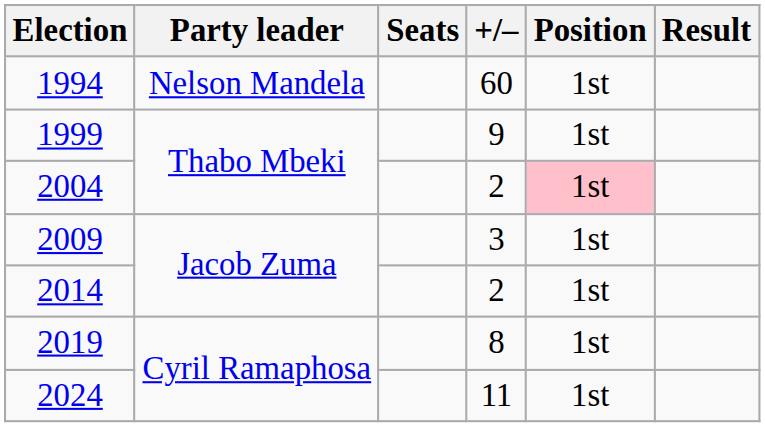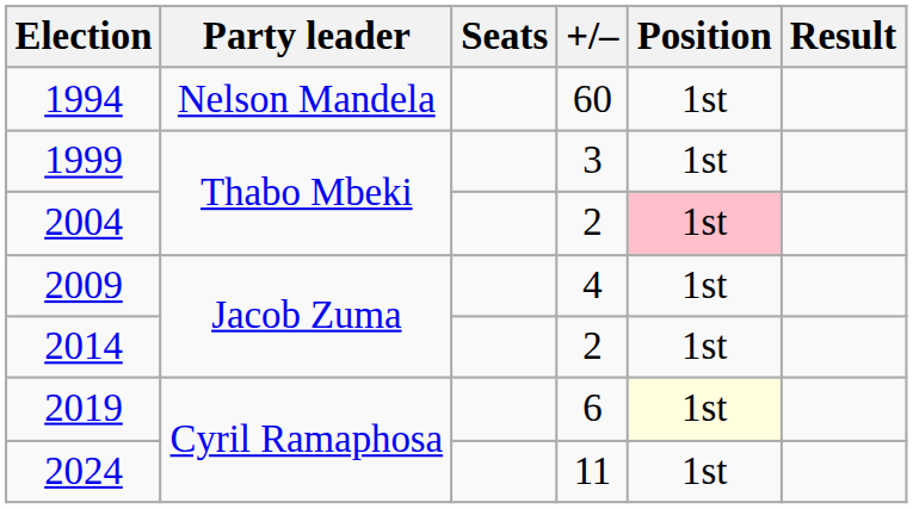 <table class="wikitable" style="text-align:center">
 <tr>
 <th>Election</th>
 <th>Party leader</th>
 <th>Seats</th>
 <th>+/–</th>
 <th>Position</th>
 <th><strong>Result</strong></th>
 </tr>
 <tr>
 <td><a href='#'>1994</a></td>
 <td><a href='#'>Nelson Mandela</a></td>
 <td></td>
 <td> 60</td>
 <td> 1st</td>
 <td></td>
 </tr>
 <tr>
 <td><a href='#'>1999</a></td>
 <td rowspan="2"><a href='#'>Thabo Mbeki</a></td>
 <td></td>
-<td> 9</td>
+<td> 3</td>
 <td> 1st</td>
 <td></td>
 </tr>
 <tr>
 <td><a href='#'>2004</a></td>
 <td></td>
 <td> 2</td>
 <td style="background: pink;"> 1st</td>
 <td></td>
 </tr>
 <tr>
 <td><a href='#'>2009</a></td>
 <td rowspan="2"><a href='#'>Jacob Zuma</a></td>
 <td></td>
-<td> 3</td>
+<td> 4</td>
 <td> 1st</td>
 <td></td>
 </tr>
 <tr>
 <td><a href='#'>2014</a></td>
 <td></td>
 <td> 2</td>
 <td> 1st</td>
 <td></td>
 </tr>
 <tr>
 <td><a href='#'>2019</a></td>
 <td rowspan="2"><a href='#'>Cyril Ramaphosa</a></td>
 <td></td>
-<td> 8</td>
-<td> 1st</td>
+<td> 6</td>
+<td style="background: lightyellow;"> 1st</td>
 <td></td>
 </tr>
 <tr>
 <td><a href='#'>2024</a></td>
 <td></td>
 <td> 11</td>
 <td> 1st</td>
 <td></td>
 </tr>
 </table>
